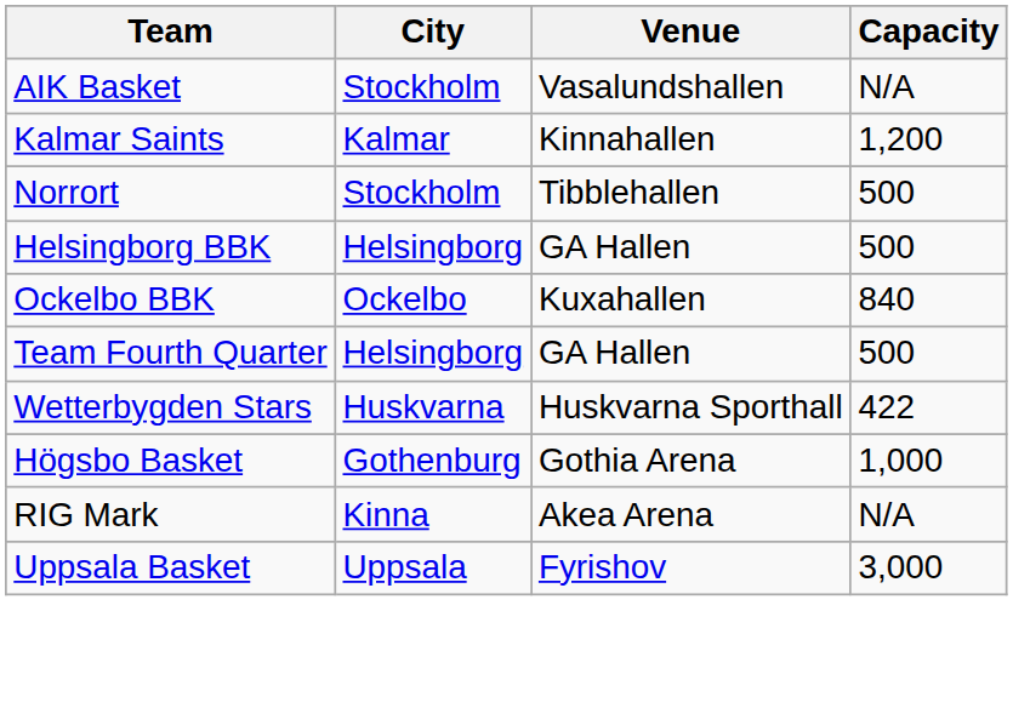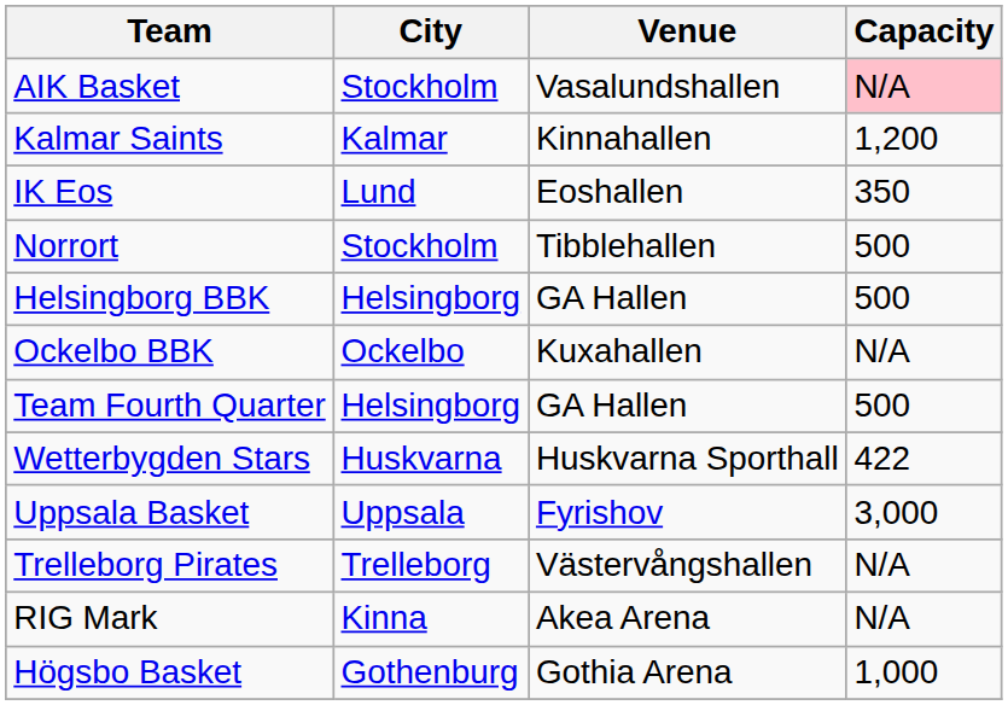 <table class="wikitable sortable">
 <tr>
 <th>Team</th>
 <th>City</th>
 <th>Venue</th>
 <th>Capacity</th>
 </tr>
 <tr>
 <td><a href='#'>AIK Basket</a></td>
 <td><a href='#'>Stockholm</a></td>
 <td>Vasalundshallen</td>
-<td>N/A</td>
+<td style="background: pink;">N/A</td>
 </tr>
 <tr>
 <td><a href='#'>Kalmar Saints</a></td>
 <td><a href='#'>Kalmar</a></td>
 <td>Kinnahallen</td>
 <td>1,200</td>
+</tr>
+<tr>
+<td><a href='#'>IK Eos</a></td>
+<td><a href='#'>Lund</a></td>
+<td>Eoshallen</td>
+<td>350</td>
 </tr>
 <tr>
 <td><a href='#'>Norrort</a></td>
 <td><a href='#'>Stockholm</a></td>
 <td>Tibblehallen</td>
 <td>500</td>
 </tr>
 <tr>
 <td><a href='#'>Helsingborg BBK</a></td>
 <td><a href='#'>Helsingborg</a></td>
 <td>GA Hallen</td>
 <td>500</td>
 </tr>
 <tr>
 <td><a href='#'>Ockelbo BBK</a></td>
 <td><a href='#'>Ockelbo</a></td>
 <td>Kuxahallen</td>
-<td>840</td>
+<td>N/A</td>
 </tr>
 <tr>
 <td><a href='#'>Team Fourth Quarter</a></td>
 <td><a href='#'>Helsingborg</a></td>
 <td>GA Hallen</td>
 <td>500</td>
 </tr>
 <tr>
 <td><a href='#'>Wetterbygden Stars</a></td>
 <td><a href='#'>Huskvarna</a></td>
 <td>Huskvarna Sporthall</td>
 <td>422</td>
 </tr>
 <tr>
-<td><a href='#'>Högsbo Basket</a></td>
-<td><a href='#'>Gothenburg</a></td>
-<td>Gothia Arena</td>
-<td>1,000</td>
+<td><a href='#'>Uppsala Basket</a></td>
+<td><a href='#'>Uppsala</a></td>
+<td><a href='#'>Fyrishov</a></td>
+<td>3,000</td>
+</tr>
+<tr>
+<td><a href='#'>Trelleborg Pirates</a></td>
+<td><a href='#'>Trelleborg</a></td>
+<td>Västervångshallen</td>
+<td>N/A</td>
 </tr>
 <tr>
 <td>RIG Mark</td>
 <td><a href='#'>Kinna</a></td>
 <td>Akea Arena</td>
 <td>N/A</td>
 </tr>
 <tr>
-<td><a href='#'>Uppsala Basket</a></td>
-<td><a href='#'>Uppsala</a></td>
-<td><a href='#'>Fyrishov</a></td>
-<td>3,000</td>
+<td><a href='#'>Högsbo Basket</a></td>
+<td><a href='#'>Gothenburg</a></td>
+<td>Gothia Arena</td>
+<td>1,000</td>
 </tr>
 </table>
